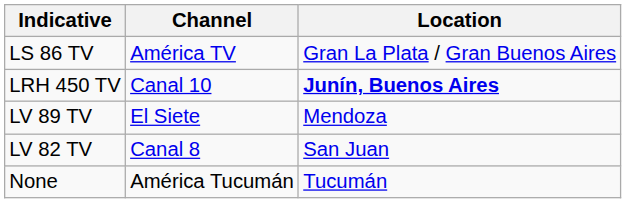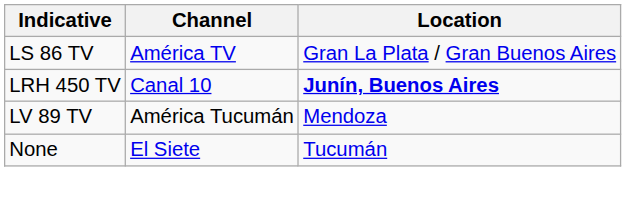 <table class="wikitable">
 <tr>
 <th>Indicative</th>
 <th>Channel</th>
 <th>Location</th>
 </tr>
 <tr>
 <td>LS 86 TV</td>
 <td><a href='#'>América TV</a></td>
 <td><a href='#'>Gran La Plata</a> / <a href='#'>Gran Buenos Aires</a></td>
 </tr>
 <tr>
 <td>LRH 450 TV</td>
 <td><a href='#'>Canal 10</a></td>
 <td><strong><a href='#'>Junín, Buenos Aires</a></strong></td>
 </tr>
 <tr>
 <td>LV 89 TV</td>
-<td><a href='#'>El Siete</a></td>
+<td>América Tucumán</td>
 <td><a href='#'>Mendoza</a></td>
 </tr>
 <tr>
-<td>LV 82 TV</td>
-<td><a href='#'>Canal 8</a></td>
-<td><a href='#'>San Juan</a></td>
-</tr>
-<tr>
 <td>None</td>
-<td>América Tucumán</td>
+<td><a href='#'>El Siete</a></td>
 <td><a href='#'>Tucumán</a></td>
 </tr>
 </table>
